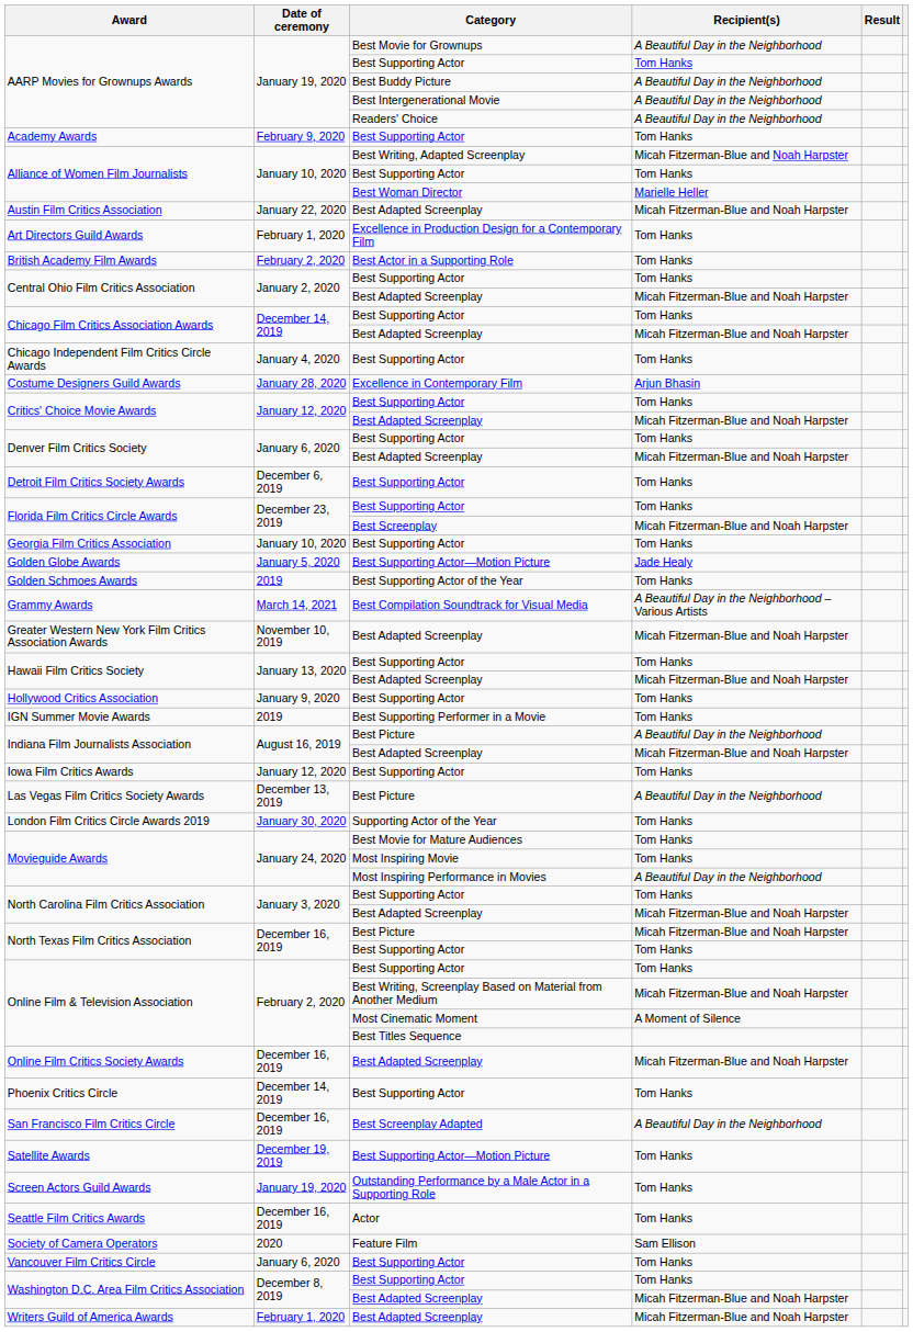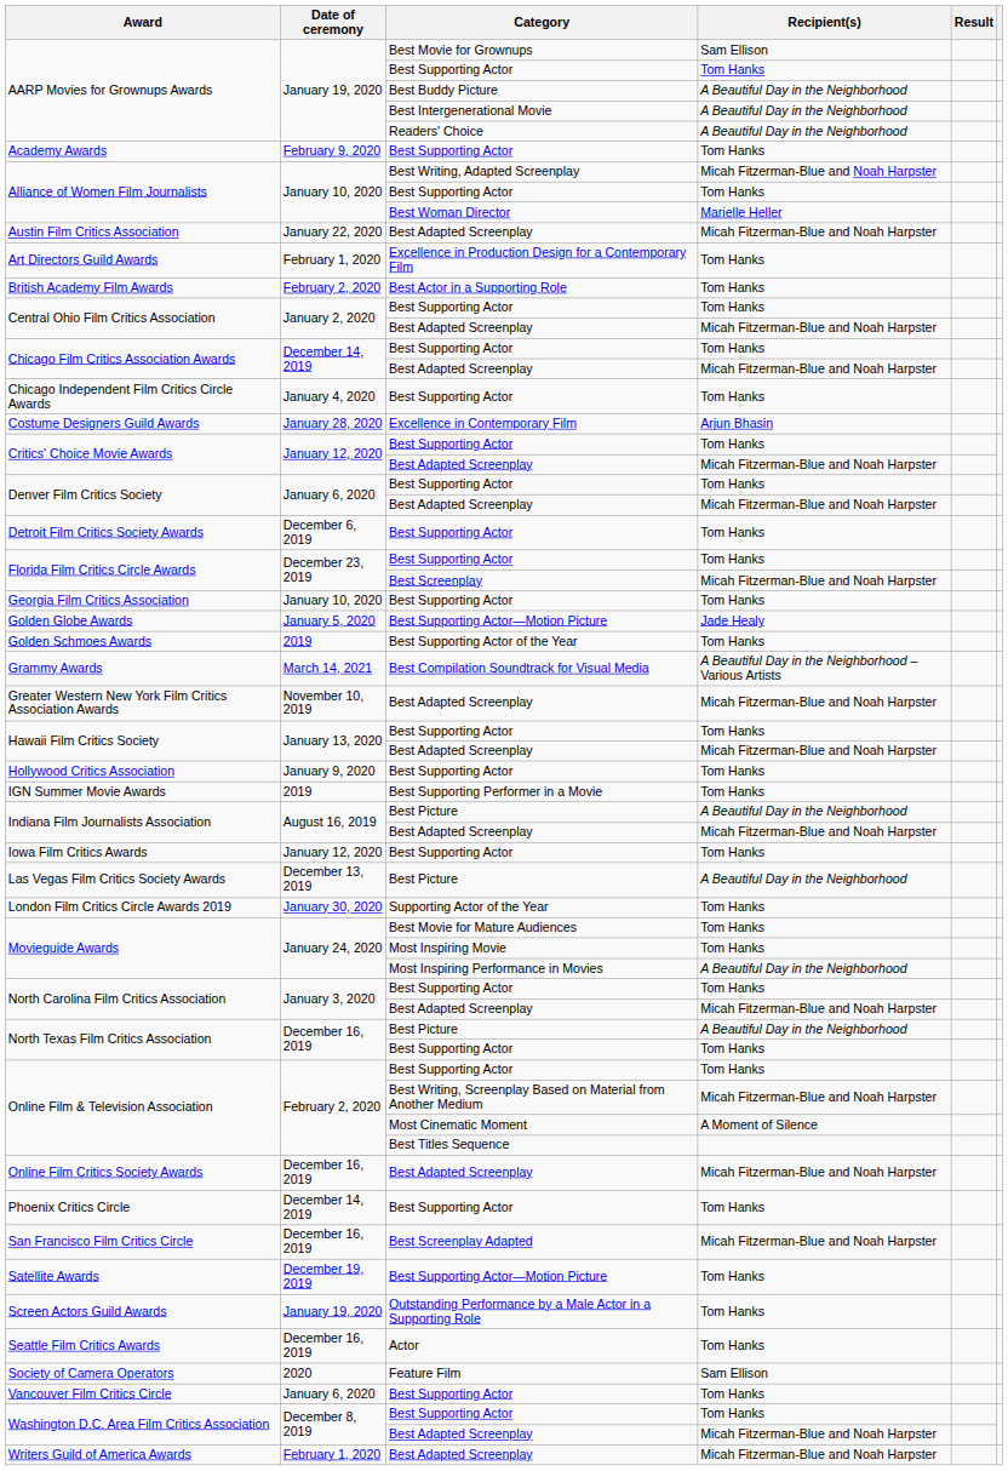 <table class="wikitable sortable plainrowheaders">
 <tr>
 <th scope="col">Award</th>
 <th scope="col">Date of ceremony</th>
 <th scope="col">Category</th>
 <th scope="col">Recipient(s)</th>
 <th scope="col">Result</th>
 <th scope="col" class="unsortable"></th>
 </tr>
 <tr>
 <td rowspan="5">AARP Movies for Grownups Awards</td>
 <td rowspan="5">January 19, 2020</td>
 <td>Best Movie for Grownups</td>
-<td><em>A Beautiful Day in the Neighborhood</em></td>
+<td>Sam Ellison</td>
 <td></td>
 <td></td>
 </tr>
 <tr>
 <td>Best Supporting Actor</td>
 <td><a href='#'>Tom Hanks</a></td>
 <td></td>
 <td></td>
 </tr>
 <tr>
 <td>Best Buddy Picture</td>
 <td><em>A Beautiful Day in the Neighborhood</em></td>
 <td></td>
 <td></td>
 </tr>
 <tr>
 <td>Best Intergenerational Movie</td>
 <td><em>A Beautiful Day in the Neighborhood</em></td>
 <td></td>
 <td></td>
 </tr>
 <tr>
 <td>Readers' Choice</td>
 <td><em>A Beautiful Day in the Neighborhood</em></td>
 <td></td>
 <td></td>
 </tr>
 <tr>
 <td><a href='#'>Academy Awards</a></td>
 <td><a href='#'>February 9, 2020</a></td>
 <td><a href='#'>Best Supporting Actor</a></td>
 <td>Tom Hanks</td>
 <td></td>
 <td style="text-align:center;"></td>
 </tr>
 <tr>
 <td rowspan="3"><a href='#'>Alliance of Women Film Journalists</a></td>
 <td rowspan="3">January 10, 2020</td>
 <td>Best Writing, Adapted Screenplay</td>
 <td>Micah Fitzerman-Blue and <a href='#'>Noah Harpster</a></td>
 <td></td>
 <td></td>
 </tr>
 <tr>
 <td>Best Supporting Actor</td>
 <td>Tom Hanks</td>
 <td></td>
 <td></td>
 </tr>
 <tr>
 <td><a href='#'>Best Woman Director</a></td>
 <td><a href='#'>Marielle Heller</a></td>
 <td></td>
 <td></td>
 </tr>
 <tr>
 <td><a href='#'>Austin Film Critics Association</a></td>
 <td>January 22, 2020</td>
 <td>Best Adapted Screenplay</td>
 <td>Micah Fitzerman-Blue and Noah Harpster</td>
 <td></td>
 <td></td>
 </tr>
 <tr>
 <td><a href='#'>Art Directors Guild Awards</a></td>
 <td>February 1, 2020</td>
 <td><a href='#'>Excellence in Production Design for a Contemporary Film</a></td>
 <td>Tom Hanks</td>
 <td></td>
 <td style="text-align:center;"></td>
 </tr>
 <tr>
 <td><a href='#'>British Academy Film Awards</a></td>
 <td><a href='#'>February 2, 2020</a></td>
 <td><a href='#'>Best Actor in a Supporting Role</a></td>
 <td>Tom Hanks</td>
 <td></td>
 <td style="text-align:center;"></td>
 </tr>
 <tr>
 <td rowspan="2">Central Ohio Film Critics Association</td>
 <td rowspan="2">January 2, 2020</td>
 <td>Best Supporting Actor</td>
 <td>Tom Hanks</td>
 <td></td>
 <td></td>
 </tr>
 <tr>
 <td>Best Adapted Screenplay</td>
 <td>Micah Fitzerman-Blue and Noah Harpster</td>
 <td></td>
 <td></td>
 </tr>
 <tr>
 <td rowspan="2"><a href='#'>Chicago Film Critics Association Awards</a></td>
 <td rowspan="2"><a href='#'>December 14, 2019</a></td>
 <td>Best Supporting Actor</td>
 <td>Tom Hanks</td>
 <td></td>
 <td></td>
 </tr>
 <tr>
 <td>Best Adapted Screenplay</td>
 <td>Micah Fitzerman-Blue and Noah Harpster</td>
 <td></td>
 <td></td>
 </tr>
 <tr>
 <td>Chicago Independent Film Critics Circle Awards</td>
 <td>January 4, 2020</td>
 <td>Best Supporting Actor</td>
 <td>Tom Hanks</td>
 <td></td>
 <td></td>
 </tr>
 <tr>
 <td><a href='#'>Costume Designers Guild Awards</a></td>
 <td><a href='#'>January 28, 2020</a></td>
 <td><a href='#'>Excellence in Contemporary Film</a></td>
 <td><a href='#'>Arjun Bhasin</a></td>
 <td></td>
 <td style="text-align:center;"></td>
 </tr>
 <tr>
 <td rowspan="2"><a href='#'>Critics' Choice Movie Awards</a></td>
 <td rowspan="2"><a href='#'>January 12, 2020</a></td>
 <td><a href='#'>Best Supporting Actor</a></td>
 <td>Tom Hanks</td>
 <td></td>
 <td rowspan="2" style="text-align:center;"></td>
 </tr>
 <tr>
 <td><a href='#'>Best Adapted Screenplay</a></td>
 <td>Micah Fitzerman-Blue and Noah Harpster</td>
 <td></td>
 </tr>
 <tr>
 <td rowspan="2">Denver Film Critics Society</td>
 <td rowspan="2">January 6, 2020</td>
 <td>Best Supporting Actor</td>
 <td>Tom Hanks</td>
 <td></td>
 <td></td>
 </tr>
 <tr>
 <td>Best Adapted Screenplay</td>
 <td>Micah Fitzerman-Blue and Noah Harpster</td>
 <td></td>
 <td></td>
 </tr>
 <tr>
 <td><a href='#'>Detroit Film Critics Society Awards</a></td>
 <td>December 6, 2019</td>
 <td><a href='#'>Best Supporting Actor</a></td>
 <td>Tom Hanks</td>
 <td></td>
 <td></td>
 </tr>
 <tr>
 <td rowspan="2"><a href='#'>Florida Film Critics Circle Awards</a></td>
 <td rowspan="2">December 23, 2019</td>
 <td><a href='#'>Best Supporting Actor</a></td>
 <td>Tom Hanks</td>
 <td></td>
 <td></td>
 </tr>
 <tr>
 <td><a href='#'>Best Screenplay</a></td>
 <td>Micah Fitzerman-Blue and Noah Harpster</td>
 <td></td>
 <td></td>
 </tr>
 <tr>
 <td><a href='#'>Georgia Film Critics Association</a></td>
 <td>January 10, 2020</td>
 <td>Best Supporting Actor</td>
 <td>Tom Hanks</td>
 <td></td>
 <td></td>
 </tr>
 <tr>
 <td rowspan="1"><a href='#'>Golden Globe Awards</a></td>
 <td rowspan="1"><a href='#'>January 5, 2020</a></td>
 <td><a href='#'>Best Supporting Actor—Motion Picture</a></td>
 <td><a href='#'>Jade Healy</a></td>
 <td></td>
 <td style="text-align:center;"></td>
 </tr>
 <tr>
 <td><a href='#'>Golden Schmoes Awards</a></td>
 <td><a href='#'>2019</a></td>
 <td>Best Supporting Actor of the Year</td>
 <td>Tom Hanks</td>
 <td></td>
 <td></td>
 </tr>
 <tr>
 <td><a href='#'>Grammy Awards</a></td>
 <td><a href='#'>March 14, 2021</a></td>
 <td><a href='#'>Best Compilation Soundtrack for Visual Media</a></td>
 <td><em>A Beautiful Day in the Neighborhood</em> – Various Artists</td>
 <td></td>
 <td style="text-align:center;"></td>
 </tr>
 <tr>
 <td>Greater Western New York Film Critics Association Awards</td>
 <td>November 10, 2019</td>
 <td>Best Adapted Screenplay</td>
 <td>Micah Fitzerman-Blue and Noah Harpster</td>
 <td></td>
 <td></td>
 </tr>
 <tr>
 <td rowspan="2">Hawaii Film Critics Society</td>
 <td rowspan="2">January 13, 2020</td>
 <td>Best Supporting Actor</td>
 <td>Tom Hanks</td>
 <td></td>
 <td></td>
 </tr>
 <tr>
 <td>Best Adapted Screenplay</td>
 <td>Micah Fitzerman-Blue and Noah Harpster</td>
 <td></td>
 <td></td>
 </tr>
 <tr>
 <td><a href='#'>Hollywood Critics Association</a></td>
 <td>January 9, 2020</td>
 <td>Best Supporting Actor</td>
 <td>Tom Hanks</td>
 <td></td>
 <td></td>
 </tr>
 <tr>
 <td>IGN Summer Movie Awards</td>
 <td>2019</td>
 <td>Best Supporting Performer in a Movie</td>
 <td>Tom Hanks</td>
 <td></td>
 <td></td>
 </tr>
 <tr>
 <td rowspan="2">Indiana Film Journalists Association</td>
 <td rowspan="2">August 16, 2019</td>
 <td>Best Picture</td>
 <td><em>A Beautiful Day in the Neighborhood</em></td>
 <td></td>
 <td></td>
 </tr>
 <tr>
 <td>Best Adapted Screenplay</td>
 <td>Micah Fitzerman-Blue and Noah Harpster</td>
 <td></td>
 <td></td>
 </tr>
 <tr>
 <td>Iowa Film Critics Awards</td>
 <td>January 12, 2020</td>
 <td>Best Supporting Actor</td>
 <td>Tom Hanks</td>
 <td></td>
 <td></td>
 </tr>
 <tr>
 <td>Las Vegas Film Critics Society Awards</td>
 <td>December 13, 2019</td>
 <td>Best Picture</td>
 <td><em>A Beautiful Day in the Neighborhood</em></td>
 <td></td>
 <td></td>
 </tr>
 <tr>
 <td>London Film Critics Circle Awards 2019</td>
 <td><a href='#'>January 30, 2020</a></td>
 <td>Supporting Actor of the Year</td>
 <td>Tom Hanks</td>
 <td></td>
 <td></td>
 </tr>
 <tr>
 <td rowspan="3"><a href='#'>Movieguide Awards</a></td>
 <td rowspan="3">January 24, 2020</td>
 <td>Best Movie for Mature Audiences</td>
 <td>Tom Hanks</td>
 <td></td>
 <td style="text-align:center;"></td>
 </tr>
 <tr>
 <td>Most Inspiring Movie</td>
 <td>Tom Hanks</td>
 <td></td>
 <td></td>
 </tr>
 <tr>
 <td>Most Inspiring Performance in Movies</td>
 <td><em>A Beautiful Day in the Neighborhood</em></td>
 <td></td>
 <td></td>
 </tr>
 <tr>
 <td rowspan="2">North Carolina Film Critics Association</td>
 <td rowspan="2">January 3, 2020</td>
 <td>Best Supporting Actor</td>
 <td>Tom Hanks</td>
 <td></td>
 <td></td>
 </tr>
 <tr>
 <td>Best Adapted Screenplay</td>
 <td>Micah Fitzerman-Blue and Noah Harpster</td>
 <td></td>
 <td></td>
 </tr>
 <tr>
 <td rowspan="2">North Texas Film Critics Association</td>
 <td rowspan="2">December 16, 2019</td>
 <td>Best Picture</td>
-<td>Micah Fitzerman-Blue and Noah Harpster</td>
+<td><em>A Beautiful Day in the Neighborhood</em></td>
 <td></td>
 <td></td>
 </tr>
 <tr>
 <td>Best Supporting Actor</td>
 <td>Tom Hanks</td>
 <td></td>
 <td></td>
 </tr>
 <tr>
 <td rowspan="4">Online Film & Television Association</td>
 <td rowspan="4">February 2, 2020</td>
 <td>Best Supporting Actor</td>
 <td>Tom Hanks</td>
 <td></td>
 <td></td>
 </tr>
 <tr>
 <td>Best Writing, Screenplay Based on Material from Another Medium</td>
 <td>Micah Fitzerman-Blue and Noah Harpster</td>
 <td></td>
 <td></td>
 </tr>
 <tr>
 <td>Most Cinematic Moment</td>
 <td>A Moment of Silence</td>
 <td></td>
 <td></td>
 </tr>
 <tr>
 <td>Best Titles Sequence</td>
 <td></td>
 <td></td>
 <td></td>
 </tr>
 <tr>
 <td><a href='#'>Online Film Critics Society Awards</a></td>
 <td>December 16, 2019</td>
 <td><a href='#'>Best Adapted Screenplay</a></td>
 <td>Micah Fitzerman-Blue and Noah Harpster</td>
 <td></td>
 <td></td>
 </tr>
 <tr>
 <td>Phoenix Critics Circle</td>
 <td>December 14, 2019</td>
 <td>Best Supporting Actor</td>
 <td>Tom Hanks</td>
 <td></td>
 <td></td>
 </tr>
 <tr>
 <td><a href='#'>San Francisco Film Critics Circle</a></td>
 <td>December 16, 2019</td>
 <td><a href='#'>Best Screenplay Adapted</a></td>
-<td><em>A Beautiful Day in the Neighborhood</em></td>
+<td>Micah Fitzerman-Blue and Noah Harpster</td>
 <td></td>
 <td></td>
 </tr>
 <tr>
 <td rowspan="1"><a href='#'>Satellite Awards</a></td>
 <td rowspan="1"><a href='#'>December 19, 2019</a></td>
 <td><a href='#'>Best Supporting Actor—Motion Picture</a></td>
 <td>Tom Hanks</td>
 <td></td>
 <td rowspan="1 " style="text-align:center;"></td>
 </tr>
 <tr>
 <td><a href='#'>Screen Actors Guild Awards</a></td>
 <td><a href='#'>January 19, 2020</a></td>
 <td><a href='#'>Outstanding Performance by a Male Actor in a Supporting Role</a></td>
 <td>Tom Hanks</td>
 <td></td>
 <td style="text-align:center;"></td>
 </tr>
 <tr>
 <td><a href='#'>Seattle Film Critics Awards</a></td>
 <td>December 16, 2019</td>
 <td>Actor</td>
 <td>Tom Hanks</td>
 <td></td>
 <td></td>
 </tr>
 <tr>
 <td><a href='#'>Society of Camera Operators</a></td>
 <td>2020</td>
 <td>Feature Film</td>
 <td>Sam Ellison</td>
 <td></td>
 <td></td>
 </tr>
 <tr>
 <td><a href='#'>Vancouver Film Critics Circle</a></td>
 <td>January 6, 2020</td>
 <td><a href='#'>Best Supporting Actor</a></td>
 <td>Tom Hanks</td>
 <td></td>
 <td></td>
 </tr>
 <tr>
 <td rowspan="2"><a href='#'>Washington D.C. Area Film Critics Association</a></td>
 <td rowspan="2">December 8, 2019</td>
 <td><a href='#'>Best Supporting Actor</a></td>
 <td>Tom Hanks</td>
 <td></td>
 <td rowspan="2" style="text-align:center;"></td>
 </tr>
 <tr>
 <td><a href='#'>Best Adapted Screenplay</a></td>
 <td>Micah Fitzerman-Blue and Noah Harpster</td>
 <td></td>
 </tr>
 <tr>
 <td><a href='#'>Writers Guild of America Awards</a></td>
 <td><a href='#'>February 1, 2020</a></td>
 <td><a href='#'>Best Adapted Screenplay</a></td>
 <td>Micah Fitzerman-Blue and Noah Harpster</td>
 <td></td>
 <td style="text-align:center;"></td>
 </tr>
 </table>
